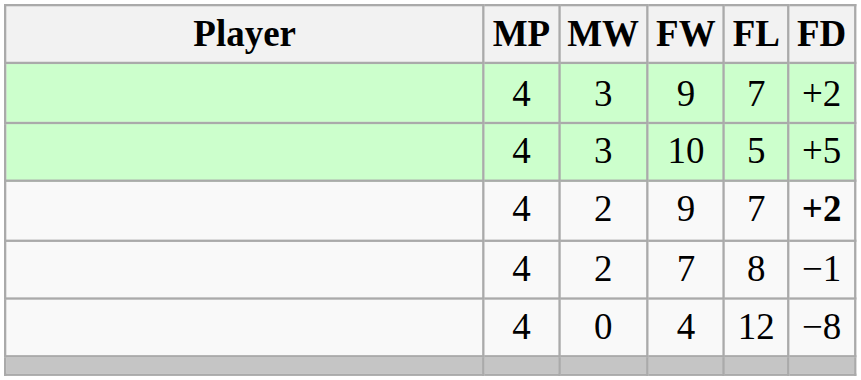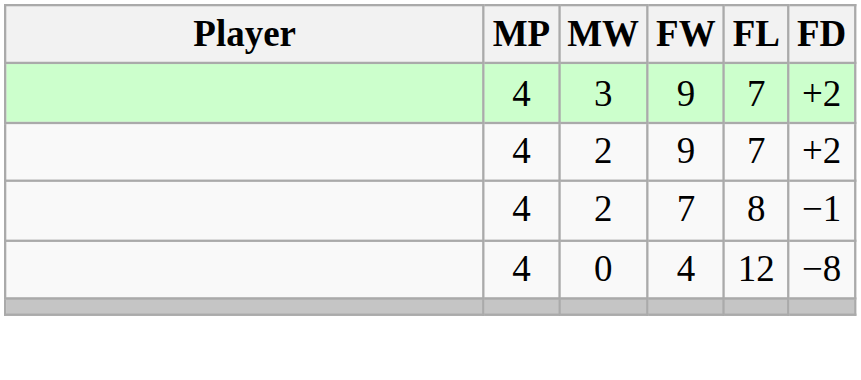 <table class="wikitable" style="text-align: center;">
 <tr>
 <th width=200>Player</th>
 <th width=20>MP</th>
 <th width=20>MW</th>
 <th width=20>FW</th>
 <th width=20>FL</th>
 <th width=20>FD</th>
 </tr>
 <tr style="background:#ccffcc;">
 <td style="text-align:left;"><strong></strong></td>
 <td>4</td>
 <td>3</td>
 <td>9</td>
 <td>7</td>
 <td>+2</td>
 </tr>
-<tr style="background:#ccffcc;">
-<td style="text-align:left;"><strong></strong></td>
-<td>4</td>
-<td>3</td>
-<td>10</td>
-<td>5</td>
-<td>+5</td>
-</tr>
 <tr>
 <td style="text-align:left;"></td>
 <td>4</td>
 <td>2</td>
 <td>9</td>
 <td>7</td>
-<td><strong>+2</strong></td>
+<td>+2</td>
 </tr>
 <tr>
 <td style="text-align:left;"></td>
 <td>4</td>
 <td>2</td>
 <td>7</td>
 <td>8</td>
 <td>−1</td>
 </tr>
 <tr>
 <td style="text-align:left;"></td>
 <td>4</td>
 <td>0</td>
 <td>4</td>
 <td>12</td>
 <td>−8</td>
 </tr>
 <tr style="background:#c5c5c5;">
 <td style="text-align:left;"></td>
 <td></td>
 <td></td>
 <td></td>
 <td></td>
 <td></td>
 </tr>
 </table>
